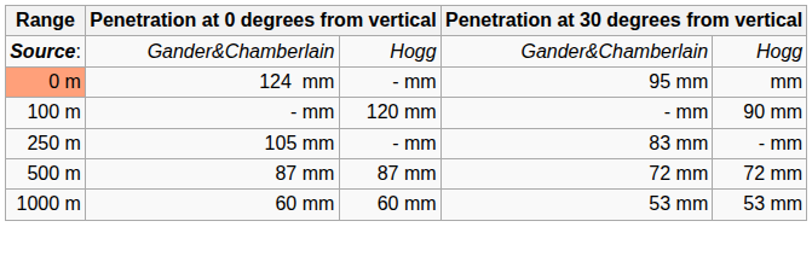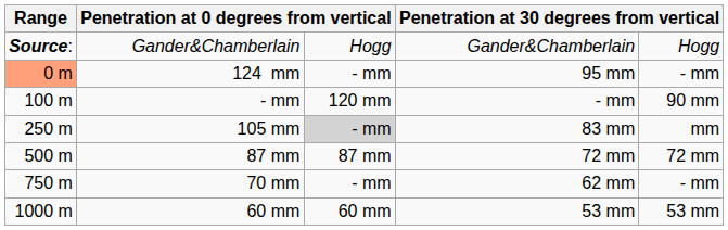 <table class="wikitable" style="text-align:right;">
 <tr>
 <th>Range</th>
 <th colspan="2">Penetration at 0 degrees from vertical</th>
 <th colspan="2">Penetration at 30 degrees from vertical</th>
 </tr>
 <tr>
 <td><strong><em>Source</em></strong>:</td>
 <td><em>Gander&Chamberlain</em></td>
 <td><em>Hogg</em></td>
 <td><em>Gander&Chamberlain</em></td>
 <td><em>Hogg</em></td>
 </tr>
 <tr>
 <td style="background: lightsalmon;">0 m</td>
 <td>124  mm</td>
 <td>- mm</td>
 <td>95 mm</td>
-<td> mm</td>
+<td>- mm</td>
 </tr>
 <tr>
 <td>100 m</td>
 <td>- mm</td>
 <td>120 mm</td>
 <td>- mm</td>
 <td>90 mm</td>
 </tr>
 <tr>
 <td>250 m</td>
 <td>105 mm</td>
-<td>- mm</td>
+<td style="background: lightgrey;">- mm</td>
 <td>83 mm</td>
-<td>- mm</td>
+<td> mm</td>
 </tr>
 <tr>
 <td>500 m</td>
 <td>87 mm</td>
 <td>87 mm</td>
 <td>72 mm</td>
 <td>72 mm</td>
+</tr>
+<tr>
+<td>750 m</td>
+<td>70 mm</td>
+<td>- mm</td>
+<td>62 mm</td>
+<td>- mm</td>
 </tr>
 <tr>
 <td>1000 m</td>
 <td>60 mm</td>
 <td>60 mm</td>
 <td>53 mm</td>
 <td>53 mm</td>
 </tr>
 <tr>
 </tr>
 </table>
